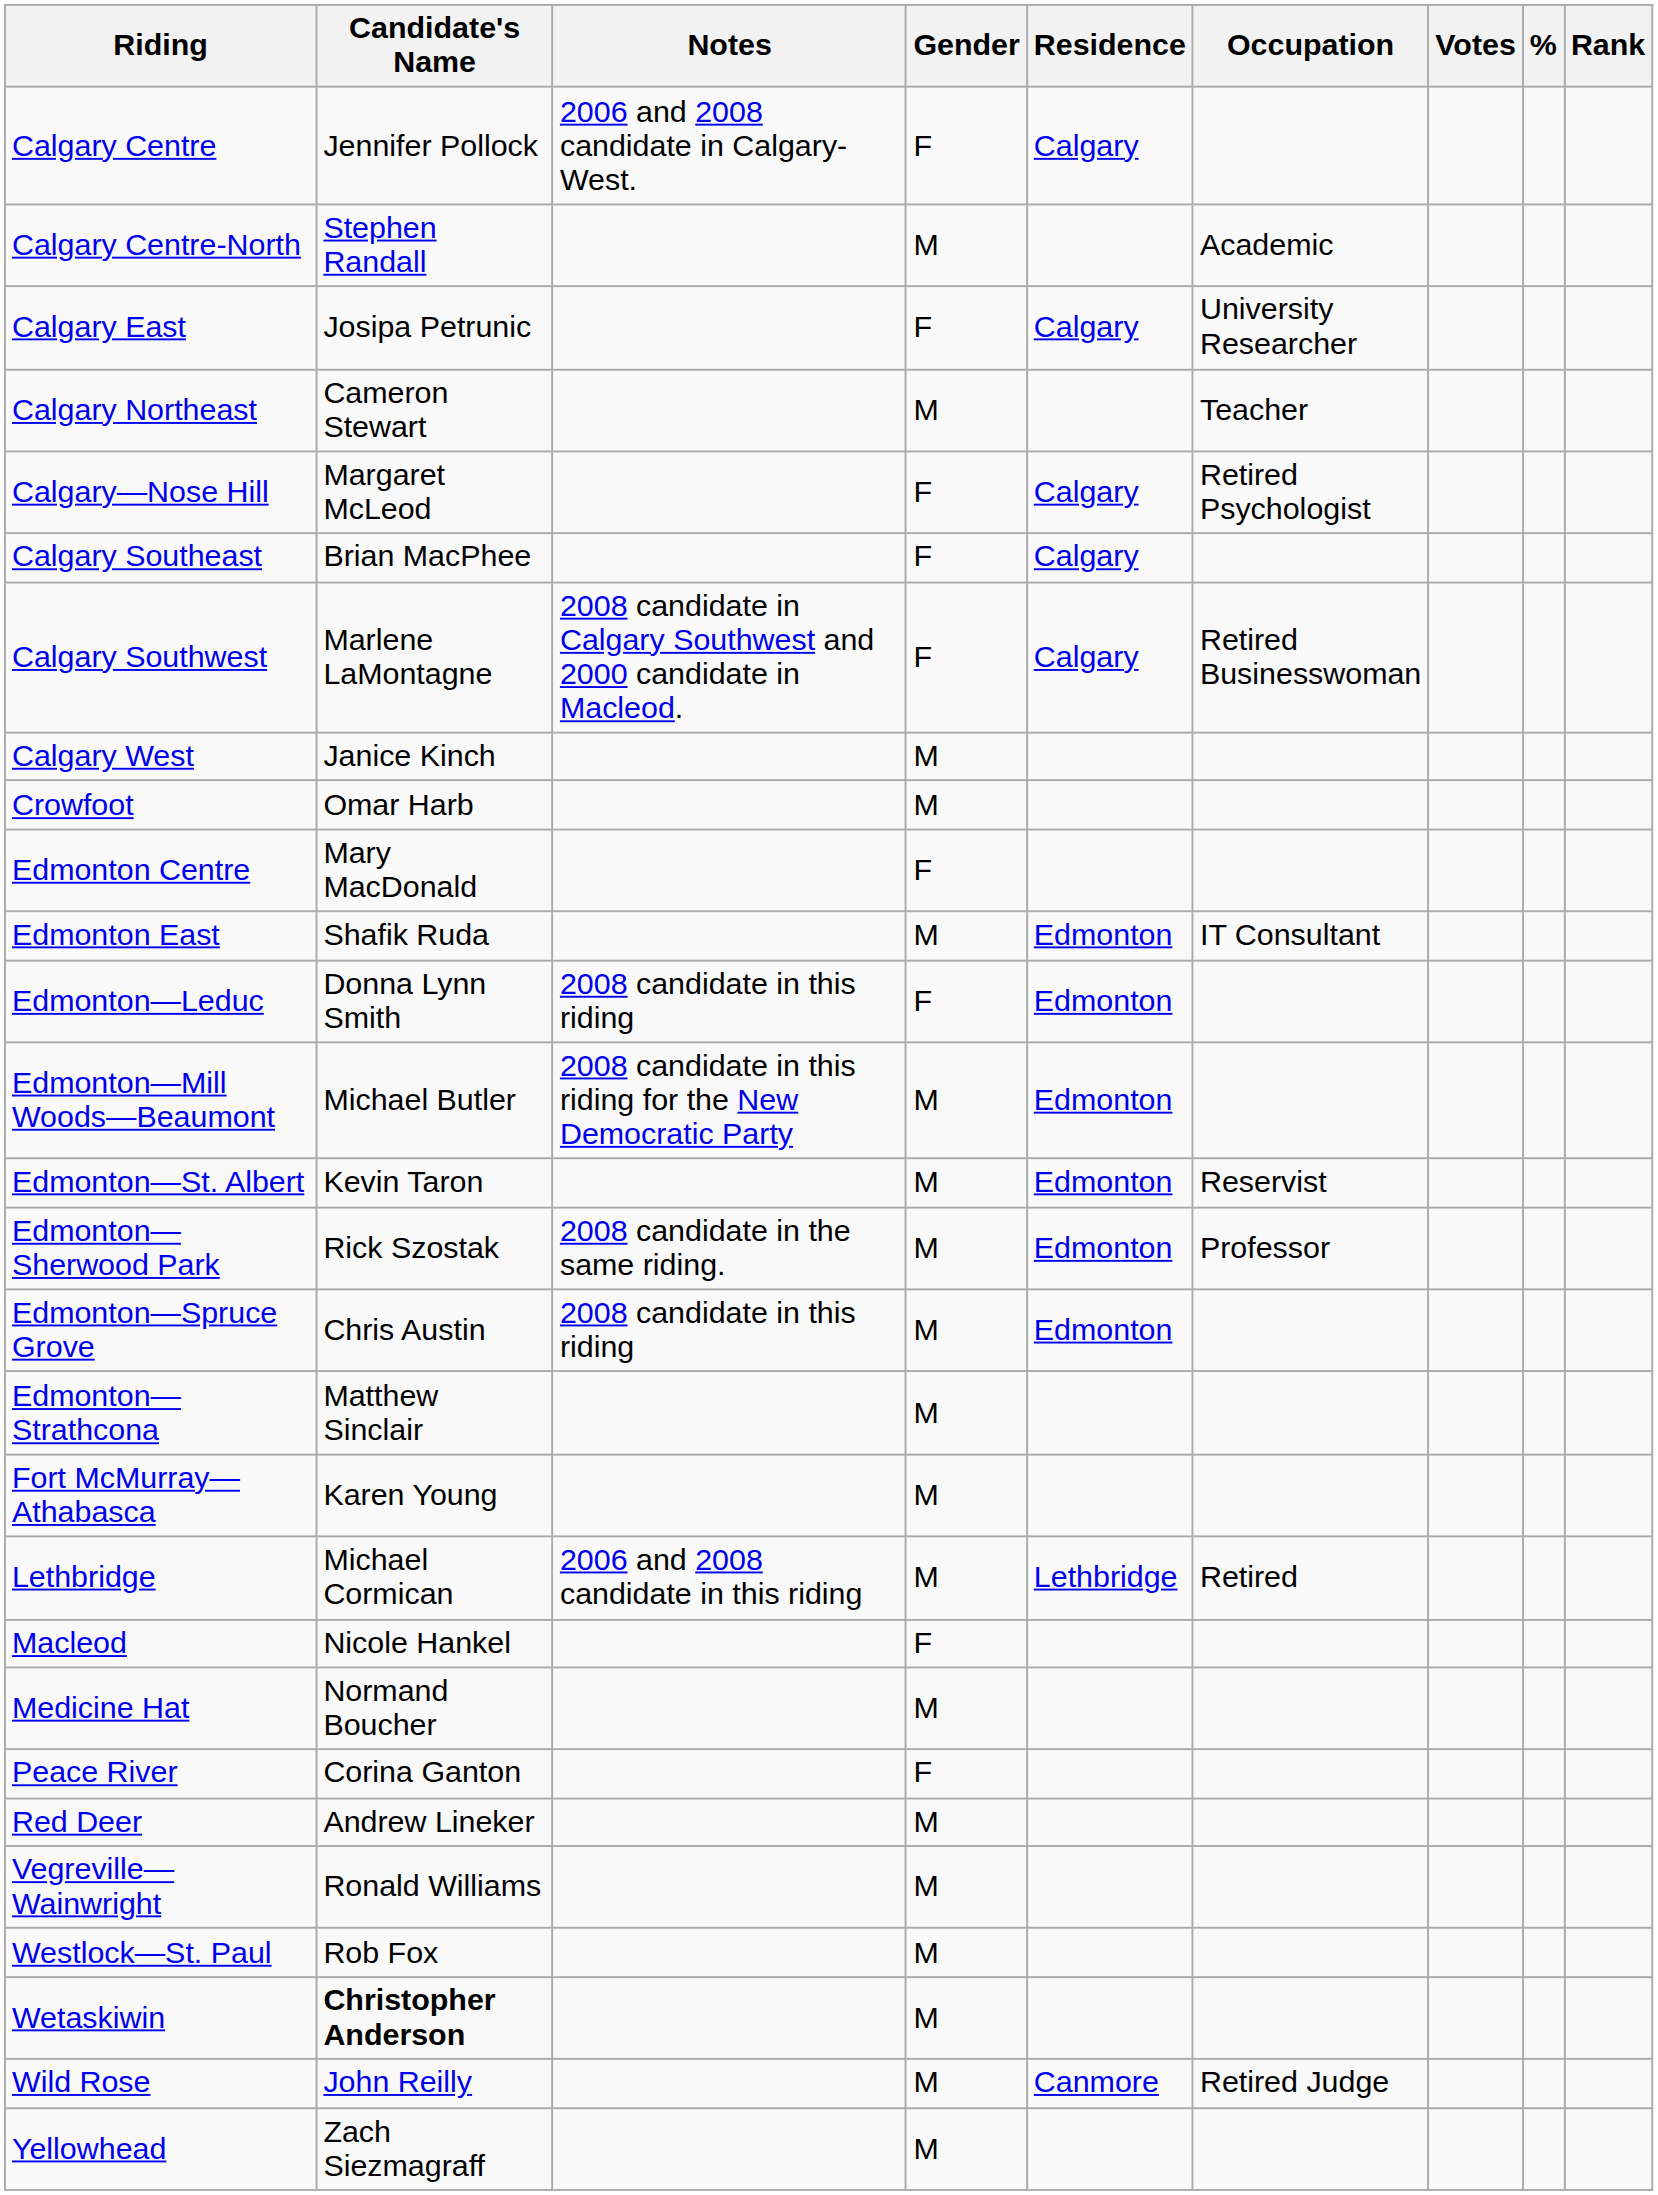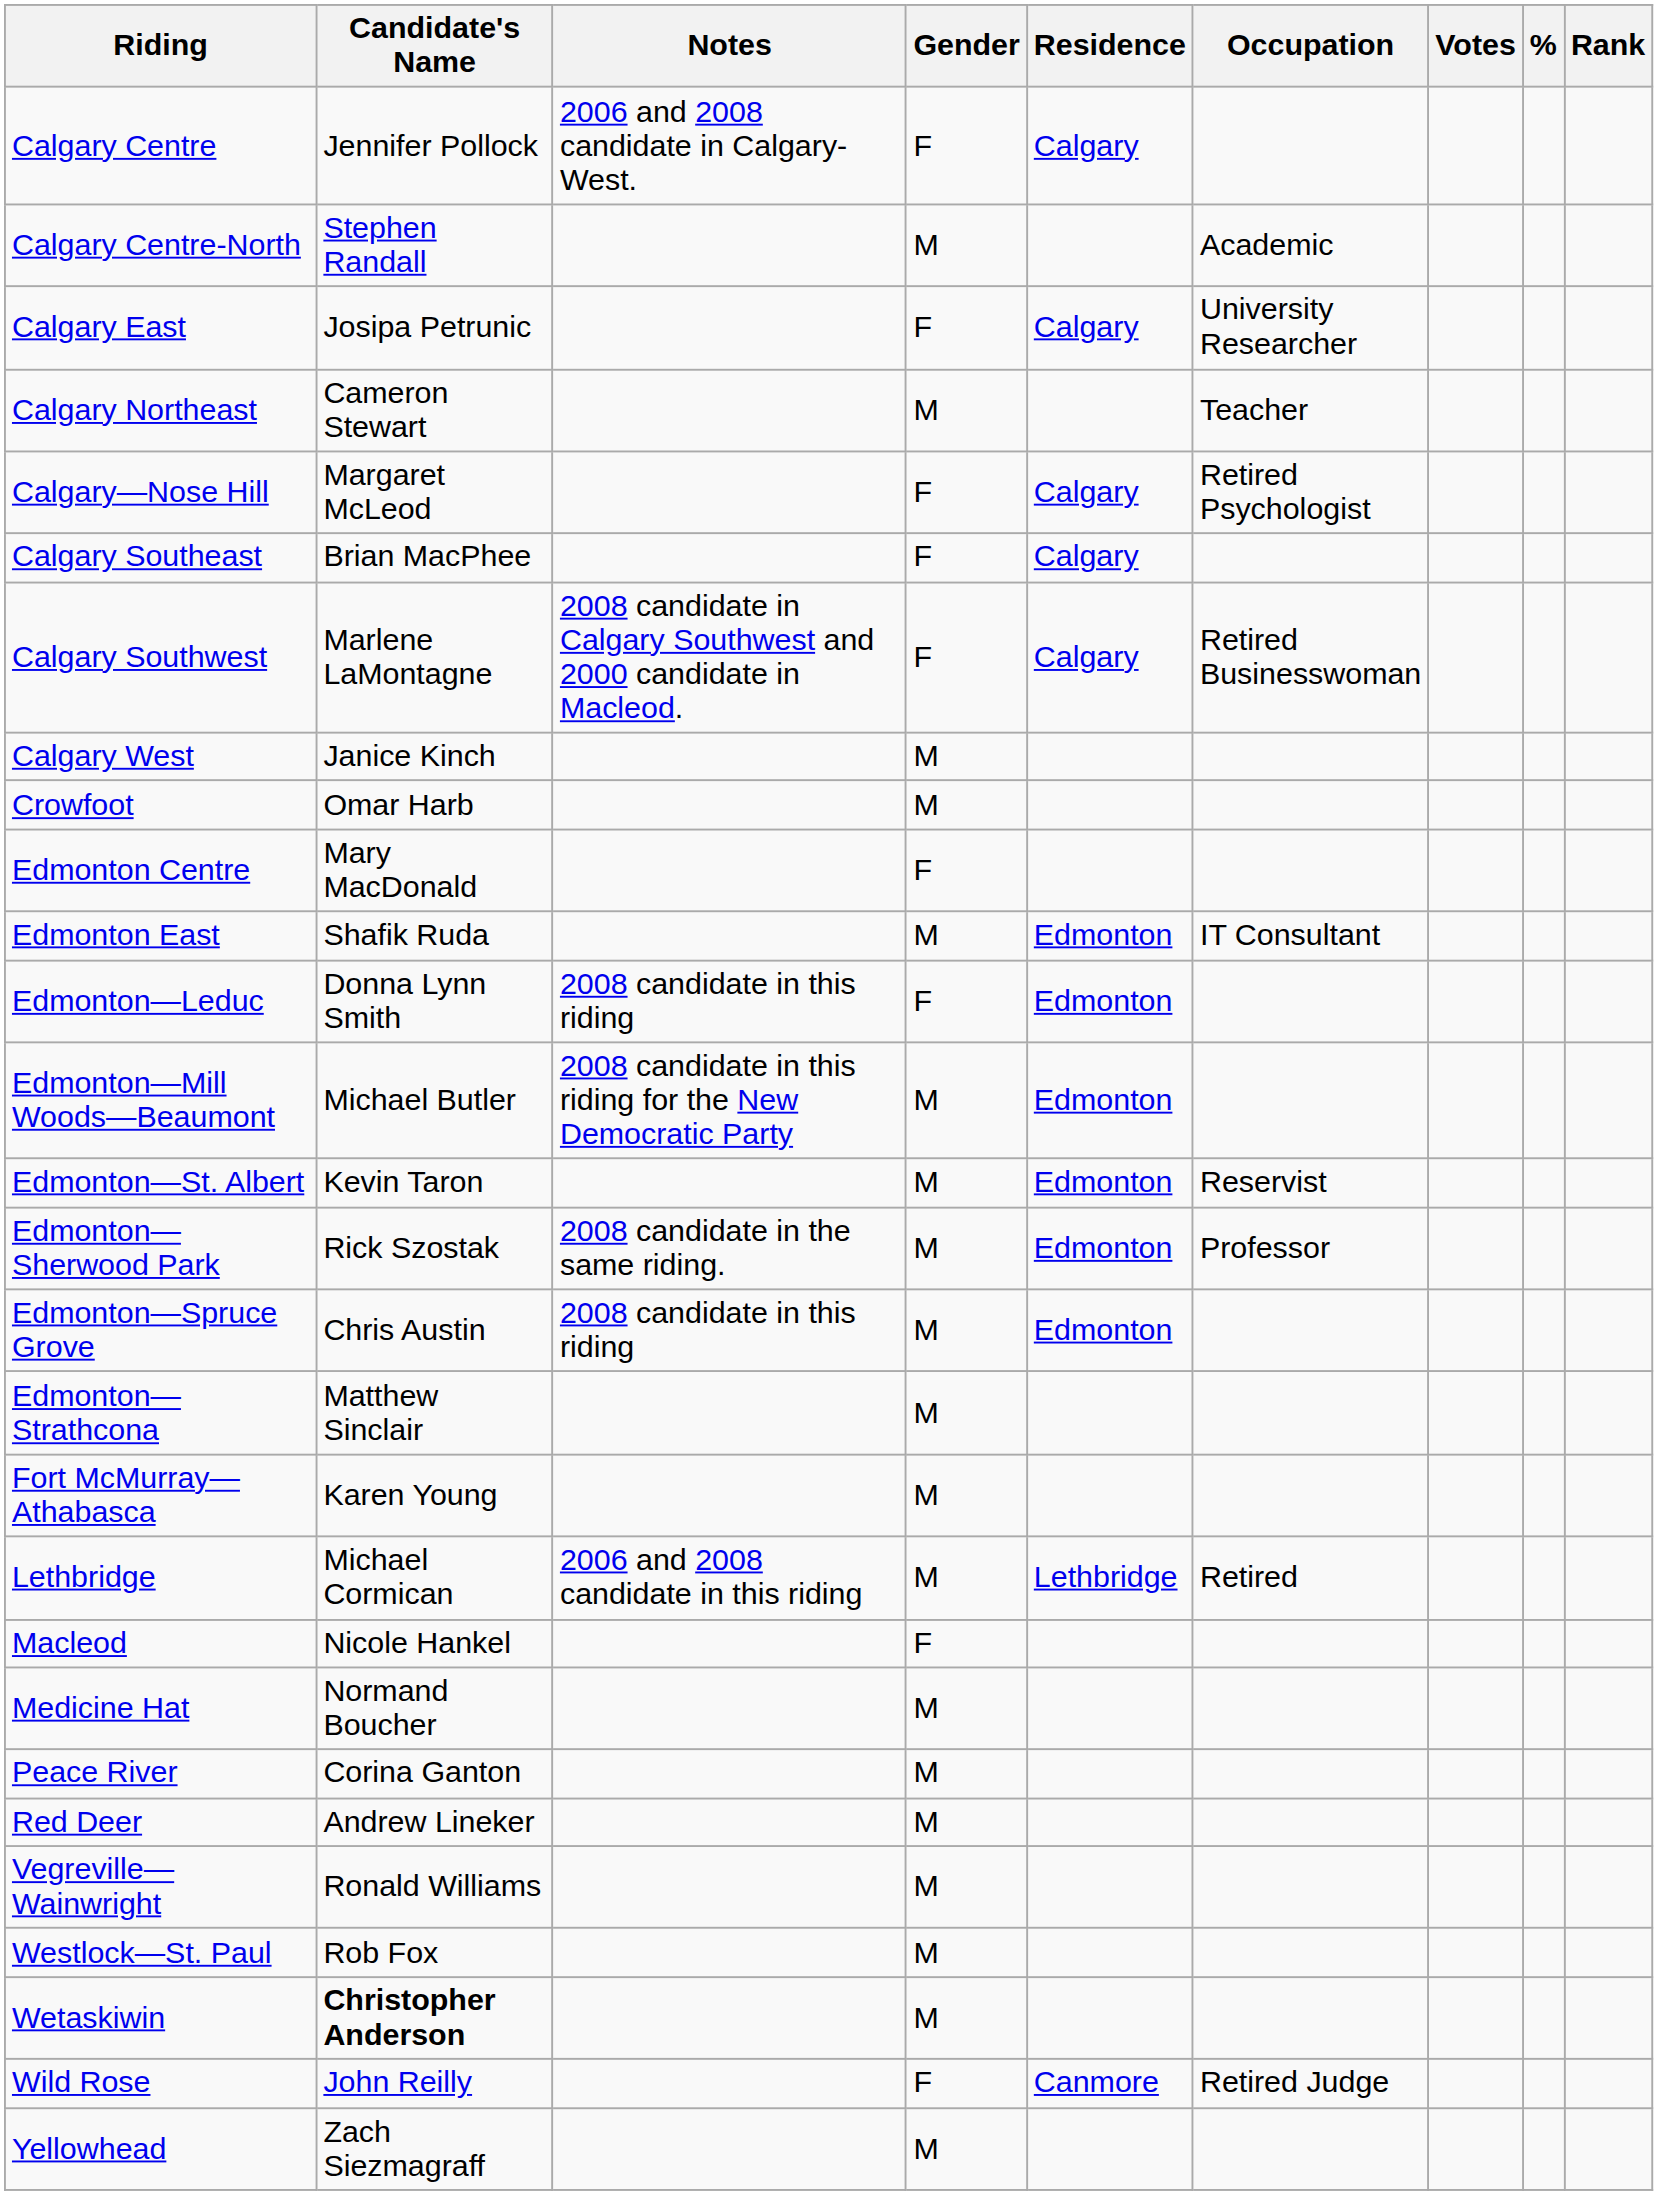 <table class="wikitable sortable">
 <tr>
 <th style="width:250px;">Riding<br></th>
 <th style="width:150px;">Candidate's Name</th>
 <th style="width:300px;">Notes</th>
 <th>Gender</th>
 <th>Residence</th>
 <th>Occupation</th>
 <th>Votes</th>
 <th>%</th>
 <th>Rank</th>
 </tr>
 <tr>
 <td><a href='#'>Calgary Centre</a></td>
 <td>Jennifer Pollock</td>
 <td><a href='#'>2006</a> and <a href='#'>2008</a> candidate in Calgary-West.</td>
 <td>F</td>
 <td><a href='#'>Calgary</a></td>
 <td></td>
 <td></td>
 <td></td>
 <td></td>
 </tr>
 <tr>
 <td><a href='#'>Calgary Centre-North</a></td>
 <td><a href='#'>Stephen Randall</a></td>
 <td></td>
 <td>M</td>
 <td></td>
 <td>Academic</td>
 <td></td>
 <td></td>
 <td></td>
 </tr>
 <tr>
 <td><a href='#'>Calgary East</a></td>
 <td>Josipa Petrunic</td>
 <td></td>
 <td>F</td>
 <td><a href='#'>Calgary</a></td>
 <td>University Researcher</td>
 <td></td>
 <td></td>
 <td></td>
 </tr>
 <tr>
 <td><a href='#'>Calgary Northeast</a></td>
 <td>Cameron Stewart</td>
 <td></td>
 <td>M</td>
 <td></td>
 <td>Teacher</td>
 <td></td>
 <td></td>
 <td></td>
 </tr>
 <tr>
 <td><a href='#'>Calgary—Nose Hill</a></td>
 <td>Margaret McLeod</td>
 <td></td>
 <td>F</td>
 <td><a href='#'>Calgary</a></td>
 <td>Retired Psychologist</td>
 <td></td>
 <td></td>
 <td></td>
 </tr>
 <tr>
 <td><a href='#'>Calgary Southeast</a></td>
 <td>Brian MacPhee</td>
 <td></td>
 <td>F</td>
 <td><a href='#'>Calgary</a></td>
 <td></td>
 <td></td>
 <td></td>
 <td></td>
 </tr>
 <tr>
 <td><a href='#'>Calgary Southwest</a></td>
 <td>Marlene LaMontagne</td>
 <td><a href='#'>2008</a> candidate in <a href='#'>Calgary Southwest</a> and <a href='#'>2000</a> candidate in <a href='#'>Macleod</a>.</td>
 <td>F</td>
 <td><a href='#'>Calgary</a></td>
 <td>Retired Businesswoman</td>
 <td></td>
 <td></td>
 <td></td>
 </tr>
 <tr>
 <td><a href='#'>Calgary West</a></td>
 <td>Janice Kinch</td>
 <td></td>
 <td>M</td>
 <td></td>
 <td></td>
 <td></td>
 <td></td>
 <td></td>
 </tr>
 <tr>
 <td><a href='#'>Crowfoot</a></td>
 <td>Omar Harb</td>
 <td></td>
 <td>M</td>
 <td></td>
 <td></td>
 <td></td>
 <td></td>
 <td></td>
 </tr>
 <tr>
 <td><a href='#'>Edmonton Centre</a></td>
 <td>Mary MacDonald</td>
 <td></td>
 <td>F</td>
 <td></td>
 <td></td>
 <td></td>
 <td></td>
 <td></td>
 </tr>
 <tr>
 <td><a href='#'>Edmonton East</a></td>
 <td>Shafik Ruda</td>
 <td></td>
 <td>M</td>
 <td><a href='#'>Edmonton</a></td>
 <td>IT Consultant</td>
 <td></td>
 <td></td>
 <td></td>
 </tr>
 <tr>
 <td><a href='#'>Edmonton—Leduc</a></td>
 <td>Donna Lynn Smith</td>
 <td><a href='#'>2008</a> candidate in this riding</td>
 <td>F</td>
 <td><a href='#'>Edmonton</a></td>
 <td></td>
 <td></td>
 <td></td>
 <td></td>
 </tr>
 <tr>
 <td><a href='#'>Edmonton—Mill Woods—Beaumont</a></td>
 <td>Michael Butler</td>
 <td><a href='#'>2008</a> candidate in this riding for the <a href='#'>New Democratic Party</a></td>
 <td>M</td>
 <td><a href='#'>Edmonton</a></td>
 <td></td>
 <td></td>
 <td></td>
 <td></td>
 </tr>
 <tr>
 <td><a href='#'>Edmonton—St. Albert</a></td>
 <td>Kevin Taron</td>
 <td></td>
 <td>M</td>
 <td><a href='#'>Edmonton</a></td>
 <td>Reservist</td>
 <td></td>
 <td></td>
 <td></td>
 </tr>
 <tr>
 <td><a href='#'>Edmonton—Sherwood Park</a></td>
 <td>Rick Szostak</td>
 <td><a href='#'>2008</a> candidate in the same riding.</td>
 <td>M</td>
 <td><a href='#'>Edmonton</a></td>
 <td>Professor</td>
 <td></td>
 <td></td>
 <td></td>
 </tr>
 <tr>
 <td><a href='#'>Edmonton—Spruce Grove</a></td>
 <td>Chris Austin</td>
 <td><a href='#'>2008</a> candidate in this riding</td>
 <td>M</td>
 <td><a href='#'>Edmonton</a></td>
 <td></td>
 <td></td>
 <td></td>
 <td></td>
 </tr>
 <tr>
 <td><a href='#'>Edmonton—Strathcona</a></td>
 <td>Matthew Sinclair</td>
 <td></td>
 <td>M</td>
 <td></td>
 <td></td>
 <td></td>
 <td></td>
 <td></td>
 </tr>
 <tr>
 <td><a href='#'>Fort McMurray—Athabasca</a></td>
 <td>Karen Young</td>
 <td></td>
 <td>M</td>
 <td></td>
 <td></td>
 <td></td>
 <td></td>
 <td></td>
 </tr>
 <tr>
 <td><a href='#'>Lethbridge</a></td>
 <td>Michael Cormican</td>
 <td><a href='#'>2006</a> and <a href='#'>2008</a> candidate in this riding</td>
 <td>M</td>
 <td><a href='#'>Lethbridge</a></td>
 <td>Retired</td>
 <td></td>
 <td></td>
 <td></td>
 </tr>
 <tr>
 <td><a href='#'>Macleod</a></td>
 <td>Nicole Hankel</td>
 <td></td>
 <td>F</td>
 <td></td>
 <td></td>
 <td></td>
 <td></td>
 <td></td>
 </tr>
 <tr>
 <td><a href='#'>Medicine Hat</a></td>
 <td>Normand Boucher</td>
 <td></td>
 <td>M</td>
 <td></td>
 <td></td>
 <td></td>
 <td></td>
 <td></td>
 </tr>
 <tr>
 <td><a href='#'>Peace River</a></td>
 <td>Corina Ganton</td>
 <td></td>
-<td>F</td>
+<td>M</td>
 <td></td>
 <td></td>
 <td></td>
 <td></td>
 <td></td>
 </tr>
 <tr>
 <td><a href='#'>Red Deer</a></td>
 <td>Andrew Lineker</td>
 <td></td>
 <td>M</td>
 <td></td>
 <td></td>
 <td></td>
 <td></td>
 <td></td>
 </tr>
 <tr>
 <td><a href='#'>Vegreville—Wainwright</a></td>
 <td>Ronald Williams</td>
 <td></td>
 <td>M</td>
 <td></td>
 <td></td>
 <td></td>
 <td></td>
 <td></td>
 </tr>
 <tr>
 <td><a href='#'>Westlock—St. Paul</a></td>
 <td>Rob Fox</td>
 <td></td>
 <td>M</td>
 <td></td>
 <td></td>
 <td></td>
 <td></td>
 <td></td>
 </tr>
 <tr>
 <td><a href='#'>Wetaskiwin</a></td>
 <td><strong>Christopher Anderson</strong></td>
 <td></td>
 <td>M</td>
 <td></td>
 <td></td>
 <td></td>
 <td></td>
 <td></td>
 </tr>
 <tr>
 <td><a href='#'>Wild Rose</a></td>
 <td><a href='#'>John Reilly</a></td>
 <td></td>
-<td>M</td>
+<td>F</td>
 <td><a href='#'>Canmore</a></td>
 <td>Retired Judge </td>
 <td></td>
 <td></td>
 <td></td>
 </tr>
 <tr>
 <td><a href='#'>Yellowhead</a></td>
 <td>Zach Siezmagraff</td>
 <td></td>
 <td>M</td>
 <td></td>
 <td></td>
 <td></td>
 <td></td>
 <td></td>
 </tr>
 </table>
